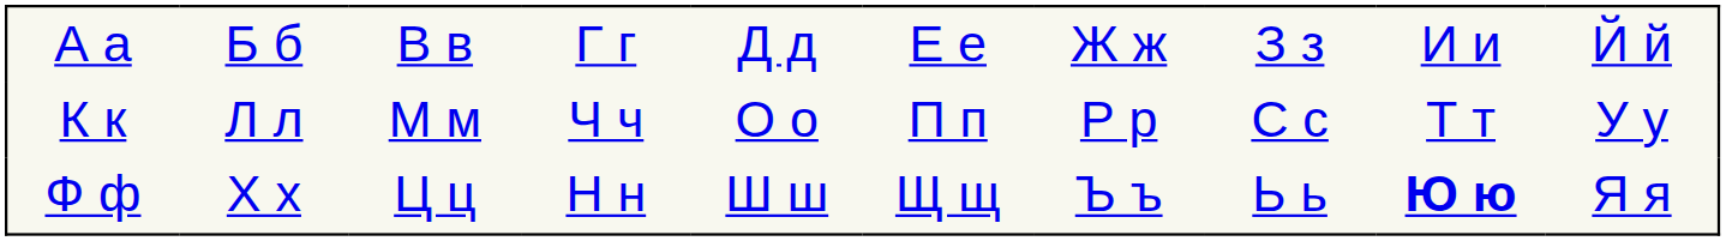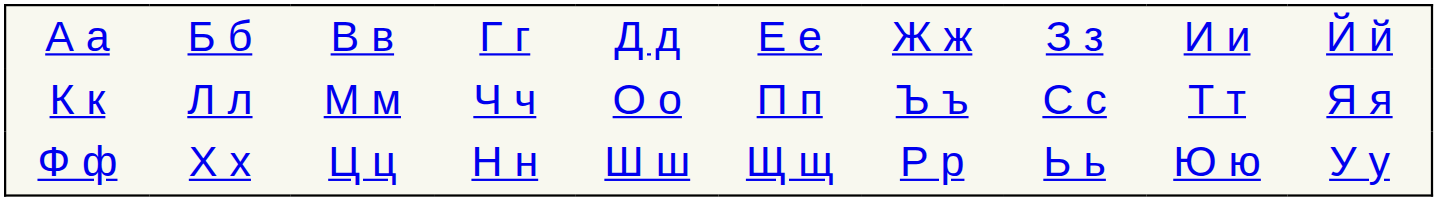 <table cellpadding=4 style="font-size:larger; text-align:center; border-color:black; border-width:1px; border-style:solid; border-collapse:collapse; background-color:#F8F8EF;" lang="bg-Cyrl">
 <tr>
 <td style="width:3em; text-align:center; padding: 3px;"><a href='#'>А а</a></td>
 <td style="width:3em; text-align:center; padding: 3px;"><a href='#'>Б б</a></td>
 <td style="width:3em; text-align:center; padding: 3px;"><a href='#'>В в</a></td>
 <td style="width:3em; text-align:center; padding: 3px;"><a href='#'>Г г</a></td>
 <td style="width:3em; text-align:center; padding: 3px;"><a href='#'>Д д</a></td>
 <td style="width:3em; text-align:center; padding: 3px;"><a href='#'>Е е</a></td>
 <td style="width:3em; text-align:center; padding: 3px;"><a href='#'>Ж ж</a></td>
 <td style="width:3em; text-align:center; padding: 3px;"><a href='#'>З з</a></td>
 <td style="width:3em; text-align:center; padding: 3px;"><a href='#'>И и</a></td>
 <td style="width:3em; text-align:center; padding: 3px;"><a href='#'>Й й</a></td>
 </tr>
 <tr>
 <td style="width:3em; text-align:center; padding: 3px;"><a href='#'>К к</a></td>
 <td style="width:3em; text-align:center; padding: 3px;"><a href='#'>Л л</a></td>
 <td style="width:3em; text-align:center; padding: 3px;"><a href='#'>М м</a></td>
 <td style="width:3em; text-align:center; padding: 3px;"><a href='#'>Ч ч</a></td>
 <td style="width:3em; text-align:center; padding: 3px;"><a href='#'>О о</a></td>
 <td style="width:3em; text-align:center; padding: 3px;"><a href='#'>П п</a></td>
-<td style="width:3em; text-align:center; padding: 3px;"><a href='#'>Р р</a></td>
+<td style="width:3em; text-align:center; padding: 3px;"><a href='#'>Ъ ъ</a></td>
 <td style="width:3em; text-align:center; padding: 3px;"><a href='#'>С с</a></td>
 <td style="width:3em; text-align:center; padding: 3px;"><a href='#'>Т т</a></td>
-<td style="width:3em; text-align:center; padding: 3px;"><a href='#'>У у</a></td>
+<td style="width:3em; text-align:center; padding: 3px;"><a href='#'>Я я</a></td>
 </tr>
 <tr>
 <td style="width:3em; text-align:center; padding: 3px;"><a href='#'>Ф ф</a></td>
 <td style="width:3em; text-align:center; padding: 3px;"><a href='#'>Х х</a></td>
 <td style="width:3em; text-align:center; padding: 3px;"><a href='#'>Ц ц</a></td>
 <td style="width:3em; text-align:center; padding: 3px;"><a href='#'>Н н</a></td>
 <td style="width:3em; text-align:center; padding: 3px;"><a href='#'>Ш ш</a></td>
 <td style="width:3em; text-align:center; padding: 3px;"><a href='#'>Щ щ</a></td>
-<td style="width:3em; text-align:center; padding: 3px;"><a href='#'>Ъ ъ</a></td>
+<td style="width:3em; text-align:center; padding: 3px;"><a href='#'>Р р</a></td>
 <td style="width:3em; text-align:center; padding: 3px;"><a href='#'>Ь ь</a></td>
-<td style="width:3em; text-align:center; padding: 3px;"><strong><a href='#'>Ю ю</a></strong></td>
-<td style="width:3em; text-align:center; padding: 3px;"><a href='#'>Я я</a></td>
+<td style="width:3em; text-align:center; padding: 3px;"><a href='#'>Ю ю</a></td>
+<td style="width:3em; text-align:center; padding: 3px;"><a href='#'>У у</a></td>
 </tr>
 </table>
